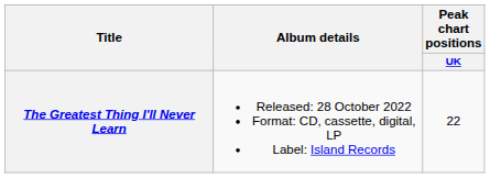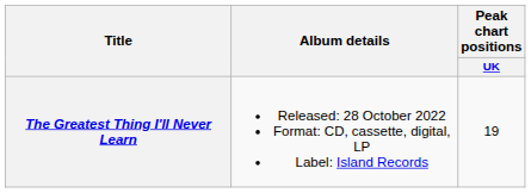 <table class="wikitable plainrowheaders" style="text-align:center;" border="1">
 <tr>
 <th scope="col" rowspan="2" style="width:16em;">Title</th>
 <th scope="col" rowspan="2" style="width:16em;">Album details</th>
 <th scope="col" colspan="1">Peak chart<br>positions</th>
 </tr>
 <tr>
 <th scope="col" style="width:3em; font-size:85%"><a href='#'>UK</a><br></th>
 </tr>
 <tr>
 <th scope="row"><em><a href='#'>The Greatest Thing I'll Never Learn</a></em></th>
 <td><br><ul><li>Released: 28 October 2022</li><li>Format: CD, cassette, digital, LP</li><li>Label: <a href='#'>Island Records</a></li></ul></td>
-<td>22</td>
+<td>19</td>
 </tr>
 </table>
